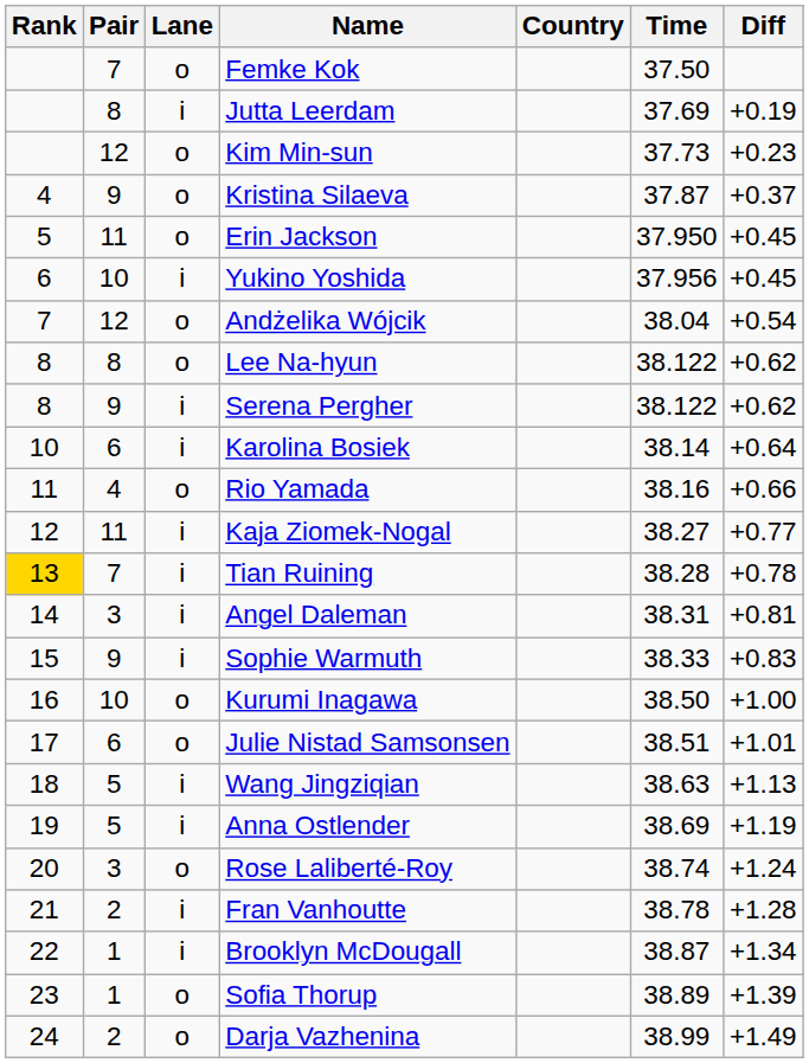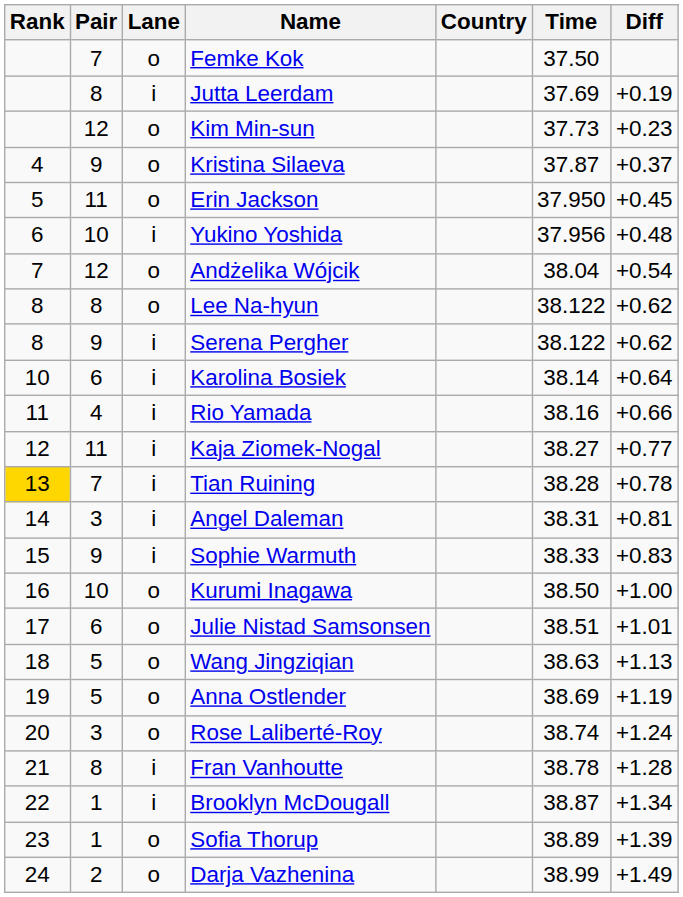 <table class="wikitable sortable" style="text-align:center">
 <tr>
 <th>Rank</th>
 <th>Pair</th>
 <th>Lane</th>
 <th>Name</th>
 <th>Country</th>
 <th>Time</th>
 <th>Diff</th>
 </tr>
 <tr>
 <td></td>
 <td>7</td>
 <td>o</td>
 <td align=left><a href='#'>Femke Kok</a></td>
 <td align=left></td>
 <td>37.50</td>
 <td></td>
 </tr>
 <tr>
 <td></td>
 <td>8</td>
 <td>i</td>
 <td align=left><a href='#'>Jutta Leerdam</a></td>
 <td align=left></td>
 <td>37.69</td>
 <td>+0.19</td>
 </tr>
 <tr>
 <td></td>
 <td>12</td>
 <td>o</td>
 <td align=left><a href='#'>Kim Min-sun</a></td>
 <td align=left></td>
 <td>37.73</td>
 <td>+0.23</td>
 </tr>
 <tr>
 <td>4</td>
 <td>9</td>
 <td>o</td>
 <td align=left><a href='#'>Kristina Silaeva</a></td>
 <td align=left></td>
 <td>37.87</td>
 <td>+0.37</td>
 </tr>
 <tr>
 <td>5</td>
 <td>11</td>
 <td>o</td>
 <td align=left><a href='#'>Erin Jackson</a></td>
 <td align=left></td>
 <td>37.950</td>
 <td>+0.45</td>
 </tr>
 <tr>
 <td>6</td>
 <td>10</td>
 <td>i</td>
 <td align=left><a href='#'>Yukino Yoshida</a></td>
 <td align=left></td>
 <td>37.956</td>
-<td>+0.45</td>
+<td>+0.48</td>
 </tr>
 <tr>
 <td>7</td>
 <td>12</td>
 <td>o</td>
 <td align=left><a href='#'>Andżelika Wójcik</a></td>
 <td align=left></td>
 <td>38.04</td>
 <td>+0.54</td>
 </tr>
 <tr>
 <td>8</td>
 <td>8</td>
 <td>o</td>
 <td align=left><a href='#'>Lee Na-hyun</a></td>
 <td align=left></td>
 <td>38.122</td>
 <td>+0.62</td>
 </tr>
 <tr>
 <td>8</td>
 <td>9</td>
 <td>i</td>
 <td align=left><a href='#'>Serena Pergher</a></td>
 <td align=left></td>
 <td>38.122</td>
 <td>+0.62</td>
 </tr>
 <tr>
 <td>10</td>
 <td>6</td>
 <td>i</td>
 <td align=left><a href='#'>Karolina Bosiek</a></td>
 <td align=left></td>
 <td>38.14</td>
 <td>+0.64</td>
 </tr>
 <tr>
 <td>11</td>
 <td>4</td>
-<td>o</td>
+<td>i</td>
 <td align=left><a href='#'>Rio Yamada</a></td>
 <td align=left></td>
 <td>38.16</td>
 <td>+0.66</td>
 </tr>
 <tr>
 <td>12</td>
 <td>11</td>
 <td>i</td>
 <td align=left><a href='#'>Kaja Ziomek-Nogal</a></td>
 <td align=left></td>
 <td>38.27</td>
 <td>+0.77</td>
 </tr>
 <tr>
 <td style="background: gold;">13</td>
 <td>7</td>
 <td>i</td>
 <td align=left><a href='#'>Tian Ruining</a></td>
 <td align=left></td>
 <td>38.28</td>
 <td>+0.78</td>
 </tr>
 <tr>
 <td>14</td>
 <td>3</td>
 <td>i</td>
 <td align=left><a href='#'>Angel Daleman</a></td>
 <td align=left></td>
 <td>38.31</td>
 <td>+0.81</td>
 </tr>
 <tr>
 <td>15</td>
 <td>9</td>
 <td>i</td>
 <td align=left><a href='#'>Sophie Warmuth</a></td>
 <td align=left></td>
 <td>38.33</td>
 <td>+0.83</td>
 </tr>
 <tr>
 <td>16</td>
 <td>10</td>
 <td>o</td>
 <td align=left><a href='#'>Kurumi Inagawa</a></td>
 <td align=left></td>
 <td>38.50</td>
 <td>+1.00</td>
 </tr>
 <tr>
 <td>17</td>
 <td>6</td>
 <td>o</td>
 <td align=left><a href='#'>Julie Nistad Samsonsen</a></td>
 <td align=left></td>
 <td>38.51</td>
 <td>+1.01</td>
 </tr>
 <tr>
 <td>18</td>
 <td>5</td>
-<td>i</td>
+<td>o</td>
 <td align=left><a href='#'>Wang Jingziqian</a></td>
 <td align=left></td>
 <td>38.63</td>
 <td>+1.13</td>
 </tr>
 <tr>
 <td>19</td>
 <td>5</td>
-<td>i</td>
+<td>o</td>
 <td align=left><a href='#'>Anna Ostlender</a></td>
 <td align=left></td>
 <td>38.69</td>
 <td>+1.19</td>
 </tr>
 <tr>
 <td>20</td>
 <td>3</td>
 <td>o</td>
 <td align=left><a href='#'>Rose Laliberté-Roy</a></td>
 <td align=left></td>
 <td>38.74</td>
 <td>+1.24</td>
 </tr>
 <tr>
 <td>21</td>
-<td>2</td>
+<td>8</td>
 <td>i</td>
 <td align=left><a href='#'>Fran Vanhoutte</a></td>
 <td align=left></td>
 <td>38.78</td>
 <td>+1.28</td>
 </tr>
 <tr>
 <td>22</td>
 <td>1</td>
 <td>i</td>
 <td align=left><a href='#'>Brooklyn McDougall</a></td>
 <td align=left></td>
 <td>38.87</td>
 <td>+1.34</td>
 </tr>
 <tr>
 <td>23</td>
 <td>1</td>
 <td>o</td>
 <td align=left><a href='#'>Sofia Thorup</a></td>
 <td align=left></td>
 <td>38.89</td>
 <td>+1.39</td>
 </tr>
 <tr>
 <td>24</td>
 <td>2</td>
 <td>o</td>
 <td align=left><a href='#'>Darja Vazhenina</a></td>
 <td align=left></td>
 <td>38.99</td>
 <td>+1.49</td>
 </tr>
 </table>
